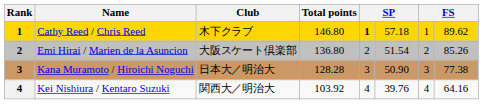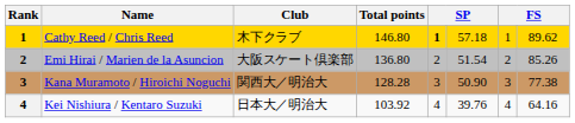 <table class="wikitable sortable">
 <tr>
 <th>Rank</th>
 <th>Name</th>
 <th>Club</th>
 <th>Total points</th>
 <th colspan="2" width="80px"><a href='#'>SP</a></th>
 <th colspan="2" width="80px"><a href='#'>FS</a></th>
 </tr>
 <tr bgcolor="gold">
 <td align="center"><strong>1</strong></td>
 <td><a href='#'>Cathy Reed</a> / <a href='#'>Chris Reed</a></td>
 <td>木下クラブ</td>
 <td align="center">146.80</td>
 <td align="center"><strong>1</strong></td>
 <td align="center">57.18</td>
 <td align="center">1</td>
 <td align="center">89.62</td>
 </tr>
 <tr bgcolor="silver">
 <td align="center"><strong>2</strong></td>
 <td><a href='#'>Emi Hirai</a> / <a href='#'>Marien de la Asuncion</a></td>
 <td>大阪スケート倶楽部</td>
 <td align="center">136.80</td>
 <td align="center">2</td>
 <td align="center">51.54</td>
 <td align="center">2</td>
 <td align="center">85.26</td>
 </tr>
 <tr bgcolor="cc9966">
 <td align="center"><strong>3</strong></td>
 <td><a href='#'>Kana Muramoto</a> / <a href='#'>Hiroichi Noguchi</a></td>
-<td>日本大／明治大</td>
+<td>関西大／明治大</td>
 <td align="center">128.28</td>
 <td align="center">3</td>
 <td align="center">50.90</td>
 <td align="center">3</td>
 <td align="center">77.38</td>
 </tr>
 <tr>
 <th>4</th>
 <td><a href='#'>Kei Nishiura</a> / <a href='#'>Kentaro Suzuki</a></td>
-<td>関西大／明治大</td>
+<td>日本大／明治大</td>
 <td align="center">103.92</td>
 <td align="center">4</td>
 <td align="center">39.76</td>
 <td align="center">4</td>
 <td align="center">64.16</td>
 </tr>
 </table>
